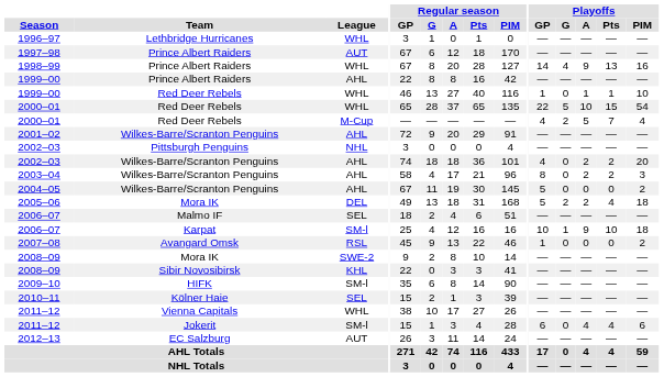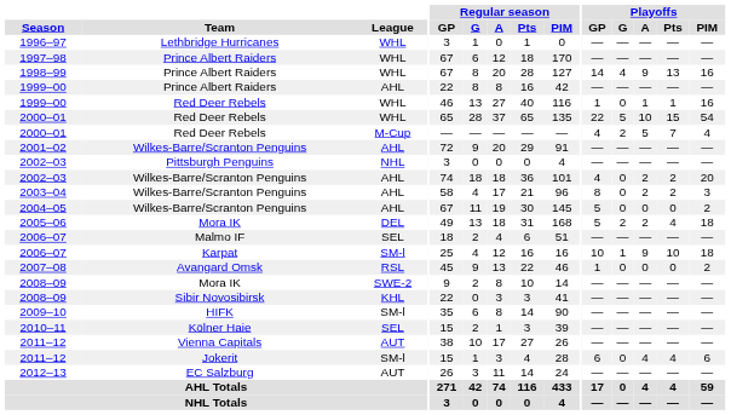 <table border="0" cellpadding="1" cellspacing="0" style="text-align:center; width:60em">
 <tr bgcolor="#e0e0e0">
 <th colspan="3" bgcolor="#ffffff"></th>
 <th rowspan="100" bgcolor="#ffffff"></th>
 <th colspan="5"><a href='#'>Regular season</a></th>
 <th rowspan="100" bgcolor="#ffffff"></th>
 <th colspan="5"><a href='#'>Playoffs</a></th>
 </tr>
 <tr bgcolor="#e0e0e0">
 <th><a href='#'>Season</a></th>
 <th>Team</th>
 <th>League</th>
 <th>GP</th>
 <th><a href='#'>G</a></th>
 <th><a href='#'>A</a></th>
 <th><a href='#'>Pts</a></th>
 <th><a href='#'>PIM</a></th>
 <th>GP</th>
 <th>G</th>
 <th>A</th>
 <th>Pts</th>
 <th>PIM</th>
 </tr>
 <tr>
 <td><a href='#'>1996–97</a></td>
 <td><a href='#'>Lethbridge Hurricanes</a></td>
 <td><a href='#'>WHL</a></td>
 <td>3</td>
 <td>1</td>
 <td>0</td>
 <td>1</td>
 <td>0</td>
 <td>—</td>
 <td>—</td>
 <td>—</td>
 <td>—</td>
 <td>—</td>
 </tr>
 <tr bgcolor="#f0f0f0">
 <td><a href='#'>1997–98</a></td>
 <td><a href='#'>Prince Albert Raiders</a></td>
-<td><a href='#'>AUT</a></td>
+<td>WHL</td>
 <td>67</td>
 <td>6</td>
 <td>12</td>
 <td>18</td>
 <td>170</td>
 <td>—</td>
 <td>—</td>
 <td>—</td>
 <td>—</td>
 <td>—</td>
 </tr>
 <tr>
 <td><a href='#'>1998–99</a></td>
 <td>Prince Albert Raiders</td>
 <td>WHL</td>
 <td>67</td>
 <td>8</td>
 <td>20</td>
 <td>28</td>
 <td>127</td>
 <td>14</td>
 <td>4</td>
 <td>9</td>
 <td>13</td>
 <td>16</td>
 </tr>
 <tr bgcolor="#f0f0f0">
 <td><a href='#'>1999–00</a></td>
 <td>Prince Albert Raiders</td>
 <td>AHL</td>
 <td>22</td>
 <td>8</td>
 <td>8</td>
 <td>16</td>
 <td>42</td>
 <td>—</td>
 <td>—</td>
 <td>—</td>
 <td>—</td>
 <td>—</td>
 </tr>
 <tr>
 <td><a href='#'>1999–00</a></td>
 <td><a href='#'>Red Deer Rebels</a></td>
 <td>WHL</td>
 <td>46</td>
 <td>13</td>
 <td>27</td>
 <td>40</td>
 <td>116</td>
 <td>1</td>
 <td>0</td>
 <td>1</td>
 <td>1</td>
-<td>10</td>
+<td>16</td>
 </tr>
 <tr bgcolor="#f0f0f0">
 <td><a href='#'>2000–01</a></td>
 <td>Red Deer Rebels</td>
 <td>WHL</td>
 <td>65</td>
 <td>28</td>
 <td>37</td>
 <td>65</td>
 <td>135</td>
 <td>22</td>
 <td>5</td>
 <td>10</td>
 <td>15</td>
 <td>54</td>
 </tr>
 <tr>
 <td><a href='#'>2000–01</a></td>
 <td>Red Deer Rebels</td>
 <td><a href='#'>M-Cup</a></td>
 <td>—</td>
 <td>—</td>
 <td>—</td>
 <td>—</td>
 <td>—</td>
 <td>4</td>
 <td>2</td>
 <td>5</td>
 <td>7</td>
 <td>4</td>
 </tr>
 <tr bgcolor="#f0f0f0">
 <td><a href='#'>2001–02</a></td>
 <td><a href='#'>Wilkes-Barre/Scranton Penguins</a></td>
 <td><a href='#'>AHL</a></td>
 <td>72</td>
 <td>9</td>
 <td>20</td>
 <td>29</td>
 <td>91</td>
 <td>—</td>
 <td>—</td>
 <td>—</td>
 <td>—</td>
 <td>—</td>
 </tr>
 <tr>
 <td><a href='#'>2002–03</a></td>
 <td><a href='#'>Pittsburgh Penguins</a></td>
 <td><a href='#'>NHL</a></td>
 <td>3</td>
 <td>0</td>
 <td>0</td>
 <td>0</td>
 <td>4</td>
 <td>—</td>
 <td>—</td>
 <td>—</td>
 <td>—</td>
 <td>—</td>
 </tr>
 <tr bgcolor="#f0f0f0">
 <td><a href='#'>2002–03</a></td>
 <td>Wilkes-Barre/Scranton Penguins</td>
 <td>AHL</td>
 <td>74</td>
 <td>18</td>
 <td>18</td>
 <td>36</td>
 <td>101</td>
 <td>4</td>
 <td>0</td>
 <td>2</td>
 <td>2</td>
 <td>20</td>
 </tr>
 <tr>
 <td><a href='#'>2003–04</a></td>
 <td>Wilkes-Barre/Scranton Penguins</td>
 <td>AHL</td>
 <td>58</td>
 <td>4</td>
 <td>17</td>
 <td>21</td>
 <td>96</td>
 <td>8</td>
 <td>0</td>
 <td>2</td>
 <td>2</td>
 <td>3</td>
 </tr>
 <tr bgcolor="#f0f0f0">
 <td><a href='#'>2004–05</a></td>
 <td>Wilkes-Barre/Scranton Penguins</td>
 <td>AHL</td>
 <td>67</td>
 <td>11</td>
 <td>19</td>
 <td>30</td>
 <td>145</td>
 <td>5</td>
 <td>0</td>
 <td>0</td>
 <td>0</td>
 <td>2</td>
 </tr>
 <tr>
 <td><a href='#'>2005–06</a></td>
 <td><a href='#'>Mora IK</a></td>
 <td><a href='#'>DEL</a></td>
 <td>49</td>
 <td>13</td>
 <td>18</td>
 <td>31</td>
 <td>168</td>
 <td>5</td>
 <td>2</td>
 <td>2</td>
 <td>4</td>
 <td>18</td>
 </tr>
 <tr bgcolor="#f0f0f0">
 <td><a href='#'>2006–07</a></td>
 <td>Malmo IF</td>
 <td>SEL</td>
 <td>18</td>
 <td>2</td>
 <td>4</td>
 <td>6</td>
 <td>51</td>
 <td>—</td>
 <td>—</td>
 <td>—</td>
 <td>—</td>
 <td>—</td>
 </tr>
 <tr>
 <td><a href='#'>2006–07</a></td>
 <td><a href='#'>Karpat</a></td>
 <td><a href='#'>SM-l</a></td>
 <td>25</td>
 <td>4</td>
 <td>12</td>
 <td>16</td>
 <td>16</td>
 <td>10</td>
 <td>1</td>
 <td>9</td>
 <td>10</td>
 <td>18</td>
 </tr>
 <tr bgcolor="#f0f0f0">
 <td><a href='#'>2007–08</a></td>
 <td><a href='#'>Avangard Omsk</a></td>
 <td><a href='#'>RSL</a></td>
 <td>45</td>
 <td>9</td>
 <td>13</td>
 <td>22</td>
 <td>46</td>
 <td>1</td>
 <td>0</td>
 <td>0</td>
 <td>0</td>
 <td>2</td>
 </tr>
 <tr>
 <td><a href='#'>2008–09</a></td>
 <td>Mora IK</td>
 <td><a href='#'>SWE-2</a></td>
 <td>9</td>
 <td>2</td>
 <td>8</td>
 <td>10</td>
 <td>14</td>
 <td>—</td>
 <td>—</td>
 <td>—</td>
 <td>—</td>
 <td>—</td>
 </tr>
 <tr bgcolor="#f0f0f0">
 <td><a href='#'>2008–09</a></td>
 <td><a href='#'>Sibir Novosibirsk</a></td>
 <td><a href='#'>KHL</a></td>
 <td>22</td>
 <td>0</td>
 <td>3</td>
 <td>3</td>
 <td>41</td>
 <td>—</td>
 <td>—</td>
 <td>—</td>
 <td>—</td>
 <td>—</td>
 </tr>
 <tr>
 <td><a href='#'>2009–10</a></td>
 <td><a href='#'>HIFK</a></td>
 <td>SM-l</td>
 <td>35</td>
 <td>6</td>
 <td>8</td>
 <td>14</td>
 <td>90</td>
 <td>—</td>
 <td>—</td>
 <td>—</td>
 <td>—</td>
 <td>—</td>
 </tr>
 <tr bgcolor="#f0f0f0">
 <td><a href='#'>2010–11</a></td>
 <td><a href='#'>Kölner Haie</a></td>
 <td><a href='#'>SEL</a></td>
 <td>15</td>
 <td>2</td>
 <td>1</td>
 <td>3</td>
 <td>39</td>
 <td>—</td>
 <td>—</td>
 <td>—</td>
 <td>—</td>
 <td>—</td>
 </tr>
 <tr>
 <td><a href='#'>2011–12</a></td>
 <td><a href='#'>Vienna Capitals</a></td>
-<td>WHL</td>
+<td><a href='#'>AUT</a></td>
 <td>38</td>
 <td>10</td>
 <td>17</td>
 <td>27</td>
 <td>26</td>
 <td>—</td>
 <td>—</td>
 <td>—</td>
 <td>—</td>
 <td>—</td>
 </tr>
 <tr bgcolor="#f0f0f0">
 <td><a href='#'>2011–12</a></td>
 <td><a href='#'>Jokerit</a></td>
 <td>SM-l</td>
 <td>15</td>
 <td>1</td>
 <td>3</td>
 <td>4</td>
 <td>28</td>
 <td>6</td>
 <td>0</td>
 <td>4</td>
 <td>4</td>
 <td>6</td>
 </tr>
 <tr>
 <td><a href='#'>2012–13</a></td>
 <td><a href='#'>EC Salzburg</a></td>
 <td>AUT</td>
 <td>26</td>
 <td>3</td>
 <td>11</td>
 <td>14</td>
 <td>24</td>
 <td>—</td>
 <td>—</td>
 <td>—</td>
 <td>—</td>
 <td>—</td>
 </tr>
 <tr bgcolor="#e0e0e0">
 <th colspan="3">AHL Totals</th>
 <th>271</th>
 <th>42</th>
 <th>74</th>
 <th>116</th>
 <th>433</th>
 <th>17</th>
 <th>0</th>
 <th>4</th>
 <th>4</th>
 <th>59</th>
 </tr>
 <tr bgcolor="#e0e0e0">
 <th colspan="3">NHL Totals</th>
 <th>3</th>
 <th>0</th>
 <th>0</th>
 <th>0</th>
 <th>4</th>
 <th>—</th>
 <th>—</th>
 <th>—</th>
 <th>—</th>
 <th>—</th>
 </tr>
 </table>
